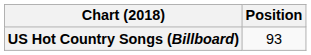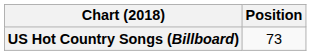 <table class="wikitable sortable plainrowheaders" style="text-align:center">
 <tr>
 <th scope="col">Chart (2018)</th>
 <th scope="col">Position</th>
 </tr>
 <tr>
 <th scope="row">US Hot Country Songs (<em>Billboard</em>)</th>
-<td>93</td>
+<td>73</td>
 </tr>
 </table>
